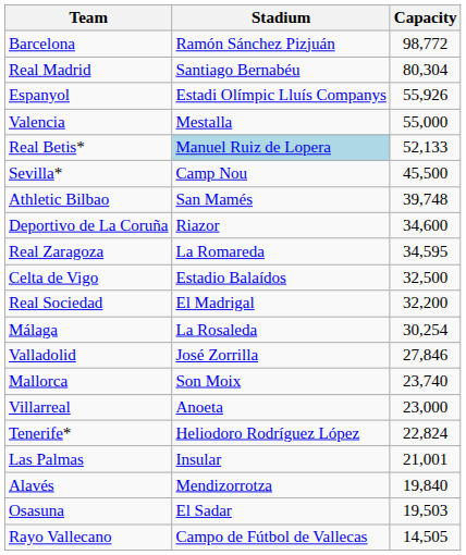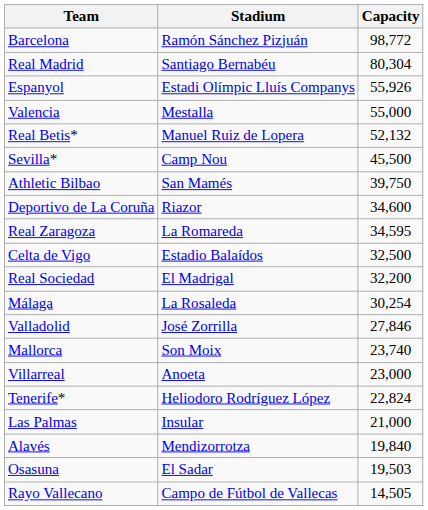 <table class="wikitable sortable">
 <tr>
 <th>Team</th>
 <th>Stadium</th>
 <th>Capacity</th>
 </tr>
 <tr>
 <td><a href='#'>Barcelona</a></td>
 <td><a href='#'>Ramón Sánchez Pizjuán</a></td>
 <td align="center">98,772</td>
 </tr>
 <tr>
 <td><a href='#'>Real Madrid</a></td>
 <td><a href='#'>Santiago Bernabéu</a></td>
 <td align="center">80,304</td>
 </tr>
 <tr>
 <td><a href='#'>Espanyol</a></td>
 <td><a href='#'>Estadi Olímpic Lluís Companys</a></td>
 <td align="center">55,926</td>
 </tr>
 <tr>
 <td><a href='#'>Valencia</a></td>
 <td><a href='#'>Mestalla</a></td>
 <td align="center">55,000</td>
 </tr>
 <tr>
 <td><a href='#'>Real Betis</a>*</td>
-<td style="background: lightblue;"><a href='#'>Manuel Ruiz de Lopera</a></td>
-<td align="center">52,133</td>
+<td><a href='#'>Manuel Ruiz de Lopera</a></td>
+<td align="center">52,132</td>
 </tr>
 <tr>
 <td><a href='#'>Sevilla</a>*</td>
 <td><a href='#'>Camp Nou</a></td>
 <td align="center">45,500</td>
 </tr>
 <tr>
 <td><a href='#'>Athletic Bilbao</a></td>
 <td><a href='#'>San Mamés</a></td>
-<td align="center">39,748</td>
+<td align="center">39,750</td>
 </tr>
 <tr>
 <td><a href='#'>Deportivo de La Coruña</a></td>
 <td><a href='#'>Riazor</a></td>
 <td align="center">34,600</td>
 </tr>
 <tr>
 <td><a href='#'>Real Zaragoza</a></td>
 <td><a href='#'>La Romareda</a></td>
 <td align="center">34,595</td>
 </tr>
 <tr>
 <td><a href='#'>Celta de Vigo</a></td>
 <td><a href='#'>Estadio Balaídos</a></td>
 <td align="center">32,500</td>
 </tr>
 <tr>
 <td><a href='#'>Real Sociedad</a></td>
 <td><a href='#'>El Madrigal</a></td>
 <td align="center">32,200</td>
 </tr>
 <tr>
 <td><a href='#'>Málaga</a></td>
 <td><a href='#'>La Rosaleda</a></td>
 <td align="center">30,254</td>
 </tr>
 <tr>
 <td><a href='#'>Valladolid</a></td>
 <td><a href='#'>José Zorrilla</a></td>
 <td align="center">27,846</td>
 </tr>
 <tr>
 <td><a href='#'>Mallorca</a></td>
 <td><a href='#'>Son Moix</a></td>
 <td align="center">23,740</td>
 </tr>
 <tr>
 <td><a href='#'>Villarreal</a></td>
 <td><a href='#'>Anoeta</a></td>
 <td align="center">23,000</td>
 </tr>
 <tr>
 <td><a href='#'>Tenerife</a>*</td>
 <td><a href='#'>Heliodoro Rodríguez López</a></td>
 <td align="center">22,824</td>
 </tr>
 <tr>
 <td><a href='#'>Las Palmas</a></td>
 <td><a href='#'>Insular</a></td>
-<td align="center">21,001</td>
+<td align="center">21,000</td>
 </tr>
 <tr>
 <td><a href='#'>Alavés</a></td>
 <td><a href='#'>Mendizorrotza</a></td>
 <td align="center">19,840</td>
 </tr>
 <tr>
 <td><a href='#'>Osasuna</a></td>
 <td><a href='#'>El Sadar</a></td>
 <td align="center">19,503</td>
 </tr>
 <tr>
 <td><a href='#'>Rayo Vallecano</a></td>
 <td><a href='#'>Campo de Fútbol de Vallecas</a></td>
 <td align="center">14,505</td>
 </tr>
 </table>
